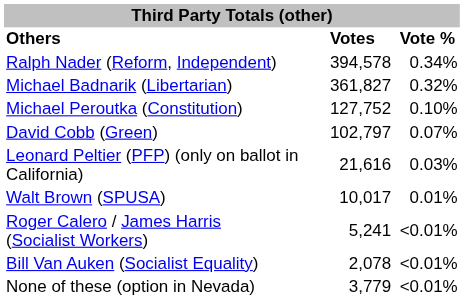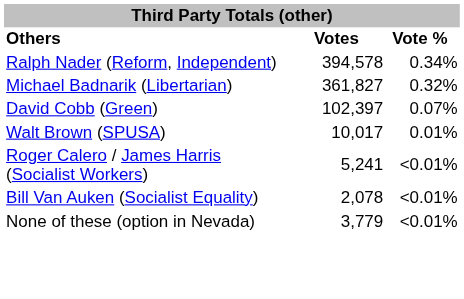 <table border="0" cellpadding="2" cellspacing="0" style="width:430px;">
 <tr>
 <td colspan="4" style="text-align:center; background:silver;"><strong>Third Party Totals (other)</strong></td>
 </tr>
 <tr>
 <td><strong>Others</strong></td>
 <td><strong>Votes</strong></td>
 <td></td>
 <td><strong>Vote %</strong></td>
 </tr>
 <tr>
 <td><a href='#'>Ralph Nader</a> (<a href='#'>Reform</a>, <a href='#'>Independent</a>)</td>
 <td align=right>394,578</td>
 <td></td>
 <td align=right>0.34%</td>
 </tr>
 <tr>
 <td><a href='#'>Michael Badnarik</a> (<a href='#'>Libertarian</a>)</td>
 <td align=right>361,827</td>
 <td></td>
 <td align=right>0.32%</td>
 </tr>
 <tr>
-<td><a href='#'>Michael Peroutka</a> (<a href='#'>Constitution</a>)</td>
-<td align=right>127,752</td>
-<td></td>
-<td align=right>0.10%</td>
-</tr>
-<tr>
 <td><a href='#'>David Cobb</a> (<a href='#'>Green</a>)</td>
-<td align=right>102,797</td>
+<td align=right>102,397</td>
 <td></td>
 <td align=right>0.07%</td>
-</tr>
-<tr>
-<td><a href='#'>Leonard Peltier</a> (<a href='#'>PFP</a>) (only on ballot in California)</td>
-<td align=right>21,616</td>
-<td></td>
-<td align=right>0.03%</td>
 </tr>
 <tr>
 <td><a href='#'>Walt Brown</a> (<a href='#'>SPUSA</a>)</td>
 <td align=right>10,017</td>
 <td></td>
 <td align=right>0.01%</td>
 </tr>
 <tr>
 <td><a href='#'>Roger Calero</a> / <a href='#'>James Harris</a> <br>(<a href='#'>Socialist Workers</a>)</td>
 <td align=right>5,241</td>
 <td></td>
 <td align=right><0.01%</td>
 </tr>
 <tr>
 <td><a href='#'>Bill Van Auken</a> (<a href='#'>Socialist Equality</a>)</td>
 <td align=right>2,078</td>
 <td></td>
 <td align=right><0.01%</td>
 </tr>
 <tr>
 <td>None of these (option in Nevada)</td>
 <td align=right>3,779</td>
 <td></td>
 <td align=right><0.01%</td>
 </tr>
 </table>
